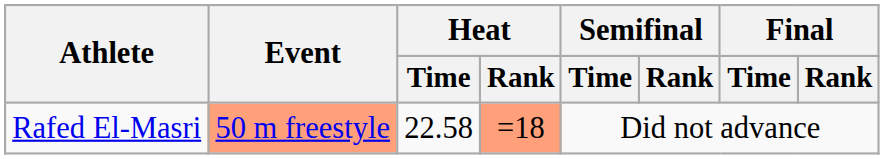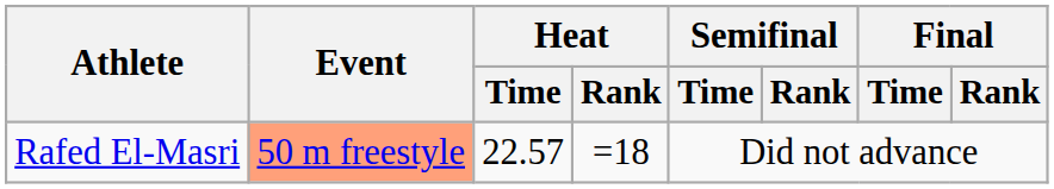 <table class=wikitable style="font-size:90%">
 <tr>
 <th rowspan="2">Athlete</th>
 <th rowspan="2">Event</th>
 <th colspan="2">Heat</th>
 <th colspan="2">Semifinal</th>
 <th colspan="2">Final</th>
 </tr>
 <tr style="font-size:95%">
 <th>Time</th>
 <th>Rank</th>
 <th>Time</th>
 <th>Rank</th>
 <th>Time</th>
 <th>Rank</th>
 </tr>
 <tr align=center>
 <td align=left><a href='#'>Rafed El-Masri</a></td>
 <td align=left style="background: lightsalmon;"><a href='#'>50 m freestyle</a></td>
-<td>22.58</td>
-<td style="background: lightsalmon;">=18</td>
+<td>22.57</td>
+<td>=18</td>
 <td colspan=4>Did not advance</td>
 </tr>
 </table>
